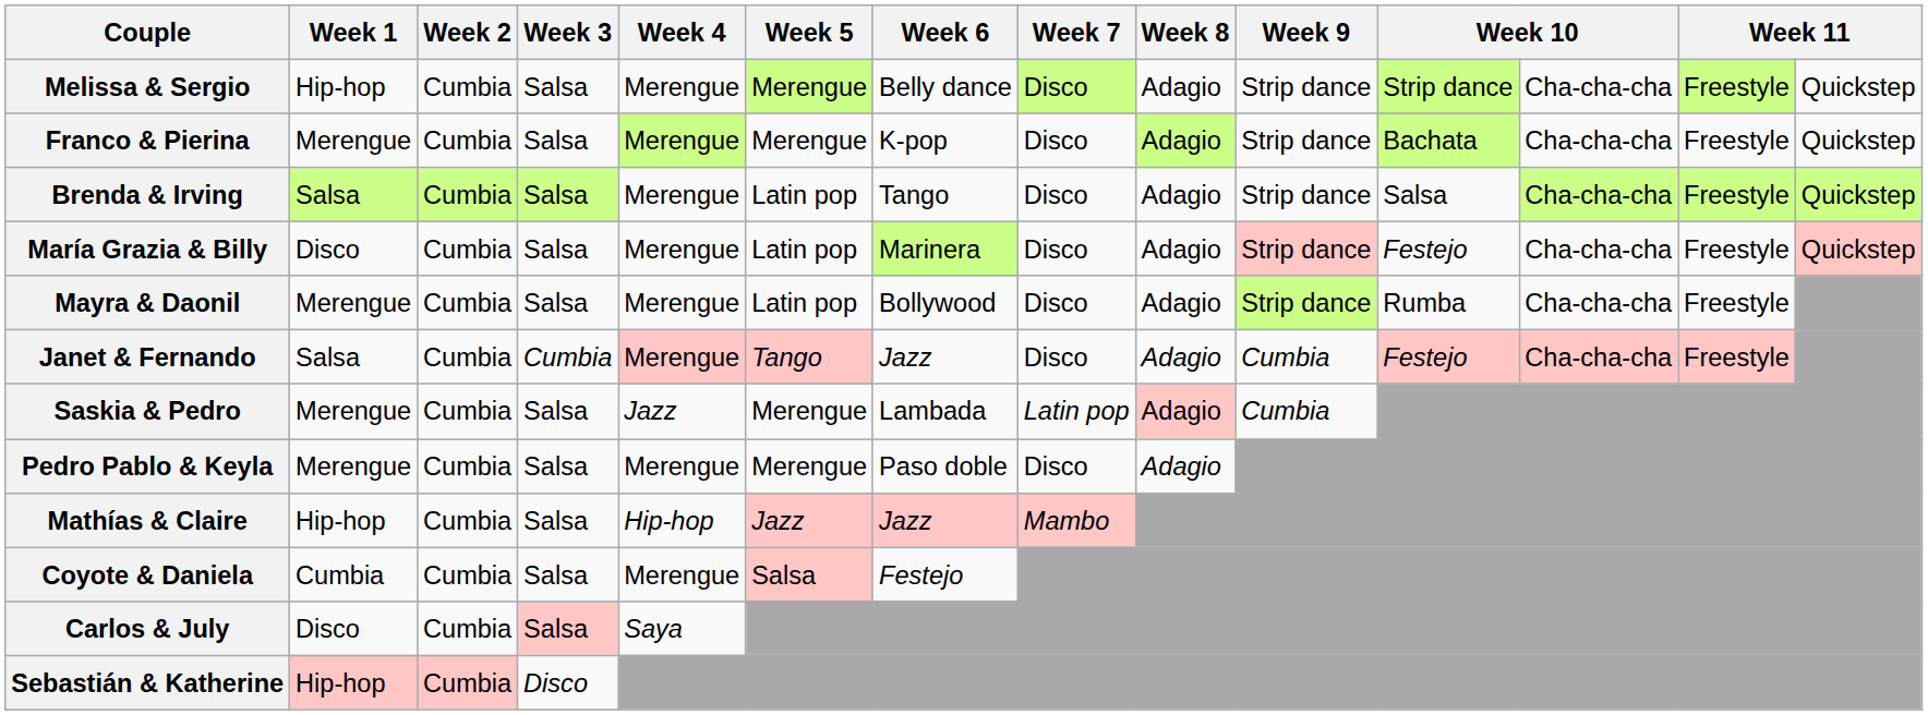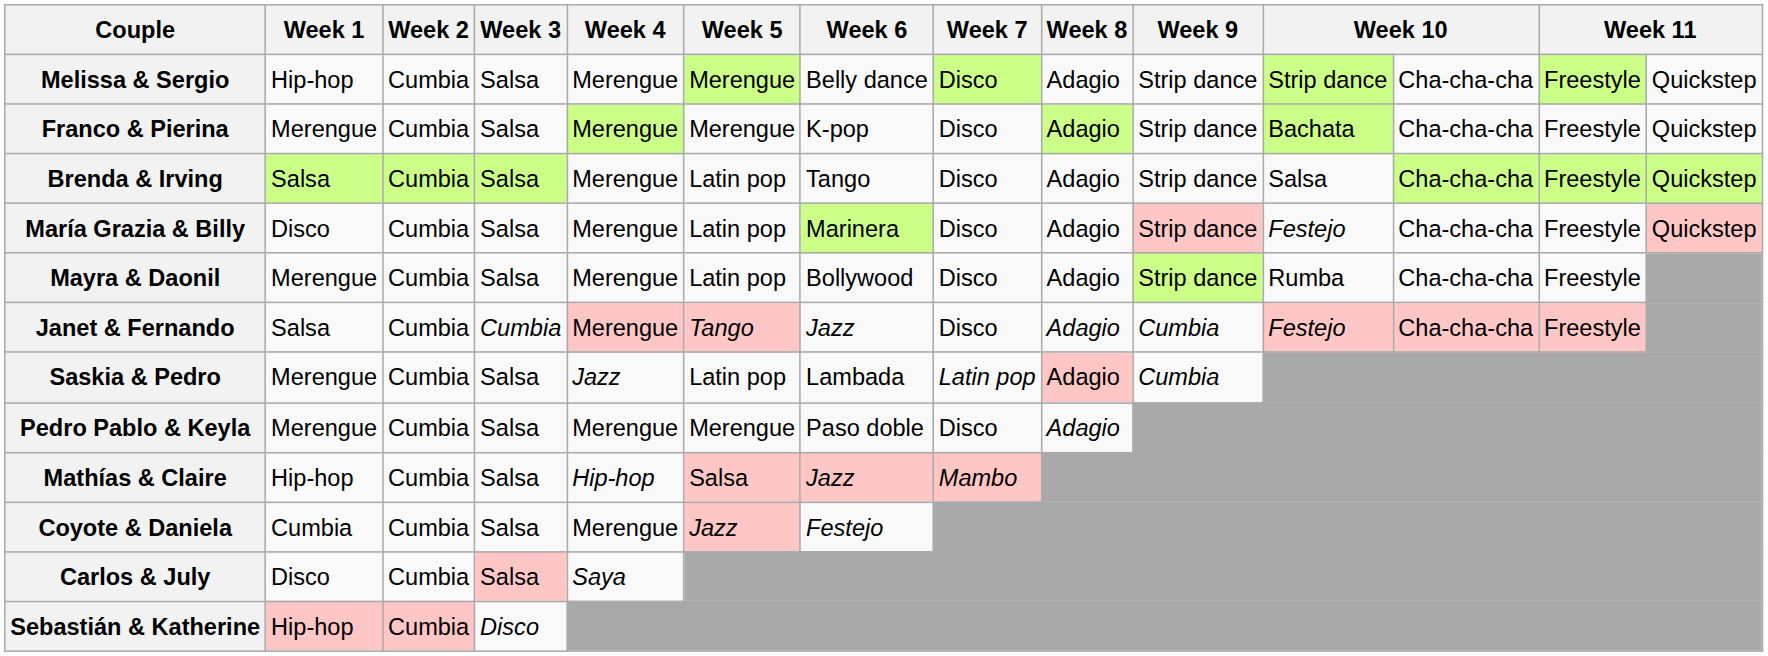 <table class="wikitable" style="text-align:left; font-size:95%; line-height:25px;">
 <tr>
 <th>Couple</th>
 <th>Week 1</th>
 <th>Week 2</th>
 <th>Week 3</th>
 <th>Week 4</th>
 <th>Week 5</th>
 <th>Week 6</th>
 <th>Week 7</th>
 <th>Week 8</th>
 <th>Week 9</th>
 <th colspan=2>Week 10</th>
 <th colspan=2>Week 11</th>
 </tr>
 <tr>
 <th>Melissa & Sergio</th>
 <td>Hip-hop</td>
 <td>Cumbia</td>
 <td>Salsa</td>
 <td>Merengue</td>
 <td style="background:#ccff88;">Merengue</td>
 <td>Belly dance</td>
 <td style="background:#ccff88;">Disco</td>
 <td>Adagio</td>
 <td>Strip dance</td>
 <td style="background:#ccff88;">Strip dance</td>
 <td>Cha-cha-cha</td>
 <td style="background:#ccff88;">Freestyle</td>
 <td>Quickstep</td>
 </tr>
 <tr>
 <th>Franco & Pierina</th>
 <td>Merengue</td>
 <td>Cumbia</td>
 <td>Salsa</td>
 <td style="background:#ccff88;">Merengue</td>
 <td>Merengue</td>
 <td>K-pop</td>
 <td>Disco</td>
 <td style="background:#ccff88;">Adagio</td>
 <td>Strip dance</td>
 <td style="background:#ccff88;">Bachata</td>
 <td>Cha-cha-cha</td>
 <td>Freestyle</td>
 <td>Quickstep</td>
 </tr>
 <tr>
 <th>Brenda & Irving</th>
 <td style="background:#ccff88;">Salsa</td>
 <td style="background:#ccff88;">Cumbia</td>
 <td style="background:#ccff88;">Salsa</td>
 <td>Merengue</td>
 <td>Latin pop</td>
 <td>Tango</td>
 <td>Disco</td>
 <td>Adagio</td>
 <td>Strip dance</td>
 <td>Salsa</td>
 <td style="background:#ccff88;">Cha-cha-cha</td>
 <td style="background:#ccff88;">Freestyle</td>
 <td style="background:#ccff88;">Quickstep</td>
 </tr>
 <tr>
 <th>María Grazia & Billy</th>
 <td>Disco</td>
 <td>Cumbia</td>
 <td>Salsa</td>
 <td>Merengue</td>
 <td>Latin pop</td>
 <td style="background:#ccff88;">Marinera</td>
 <td>Disco</td>
 <td>Adagio</td>
 <td style="background:#ffc6c6;">Strip dance</td>
 <td><em>Festejo</em></td>
 <td>Cha-cha-cha</td>
 <td>Freestyle</td>
 <td style="background:#ffc6c6;">Quickstep</td>
 </tr>
 <tr>
 <th>Mayra & Daonil</th>
 <td>Merengue</td>
 <td>Cumbia</td>
 <td>Salsa</td>
 <td>Merengue</td>
 <td>Latin pop</td>
 <td>Bollywood</td>
 <td>Disco</td>
 <td>Adagio</td>
 <td style="background:#ccff88;">Strip dance</td>
 <td>Rumba</td>
 <td>Cha-cha-cha</td>
 <td>Freestyle</td>
 <td style="background:darkgrey;" colspan="2"></td>
 </tr>
 <tr>
 <th>Janet & Fernando</th>
 <td>Salsa</td>
 <td>Cumbia</td>
 <td><em>Cumbia</em></td>
 <td style="background:#ffc6c6;">Merengue</td>
 <td style="background:#ffc6c6;"><em>Tango</em></td>
 <td><em>Jazz</em></td>
 <td>Disco</td>
 <td><em>Adagio</em></td>
 <td><em>Cumbia</em></td>
 <td style="background:#ffc6c6;"><em>Festejo</em></td>
 <td style="background:#ffc6c6;">Cha-cha-cha</td>
 <td style="background:#ffc6c6;">Freestyle</td>
 <td style="background:darkgrey;" colspan="2"></td>
 </tr>
 <tr>
 <th>Saskia & Pedro</th>
 <td>Merengue</td>
 <td>Cumbia</td>
 <td>Salsa</td>
 <td><em>Jazz</em></td>
-<td>Merengue</td>
+<td>Latin pop</td>
 <td>Lambada</td>
 <td><em>Latin pop</em></td>
 <td style="background:#ffc6c6;">Adagio</td>
 <td><em>Cumbia</em></td>
 <td style="background:darkgrey;" colspan="4"></td>
 </tr>
 <tr>
 <th>Pedro Pablo & Keyla</th>
 <td>Merengue</td>
 <td>Cumbia</td>
 <td>Salsa</td>
 <td>Merengue</td>
 <td>Merengue</td>
 <td>Paso doble</td>
 <td>Disco</td>
 <td><em>Adagio</em></td>
 <td style="background:darkgrey;" colspan="5"></td>
 </tr>
 <tr>
 <th>Mathías & Claire</th>
 <td>Hip-hop</td>
 <td>Cumbia</td>
 <td>Salsa</td>
 <td><em>Hip-hop</em></td>
-<td style="background:#ffc6c6;"><em>Jazz</em></td>
+<td style="background:#ffc6c6;">Salsa</td>
 <td style="background:#ffc6c6;"><em>Jazz</em></td>
 <td style="background:#ffc6c6;"><em>Mambo</em></td>
 <td style="background:darkgrey;" colspan="6"></td>
 </tr>
 <tr>
 <th>Coyote & Daniela</th>
 <td>Cumbia</td>
 <td>Cumbia</td>
 <td>Salsa</td>
 <td>Merengue</td>
-<td style="background:#ffc6c6;">Salsa</td>
+<td style="background:#ffc6c6;"><em>Jazz</em></td>
 <td><em>Festejo</em></td>
 <td style="background:darkgrey;" colspan="7"></td>
 </tr>
 <tr>
 <th>Carlos & July</th>
 <td>Disco</td>
 <td>Cumbia</td>
 <td style="background:#ffc6c6;">Salsa</td>
 <td><em>Saya</em></td>
 <td style="background:darkgrey;" colspan="9"></td>
 </tr>
 <tr>
 <th>Sebastián & Katherine</th>
 <td style="background:#ffc6c6;">Hip-hop</td>
 <td style="background:#ffc6c6;">Cumbia</td>
 <td><em>Disco</em></td>
 <td style="background:darkgrey;" colspan="10"></td>
 </tr>
 </table>
